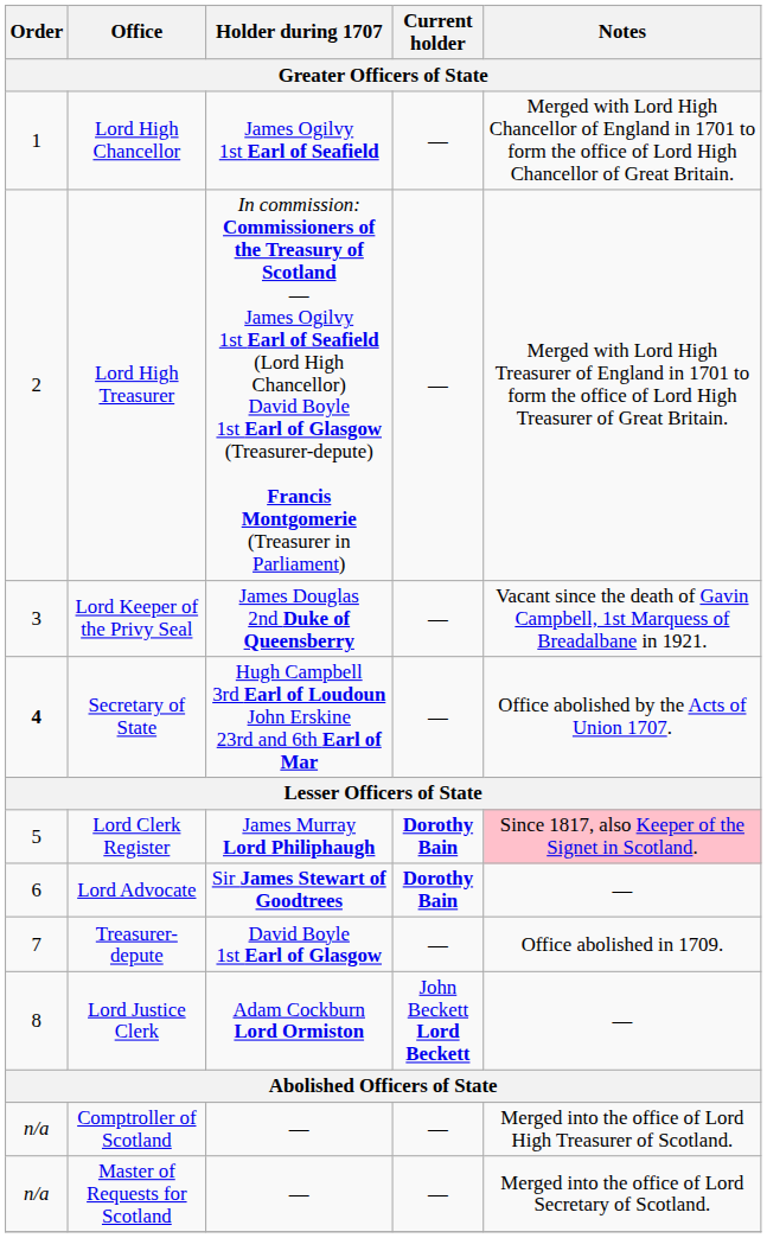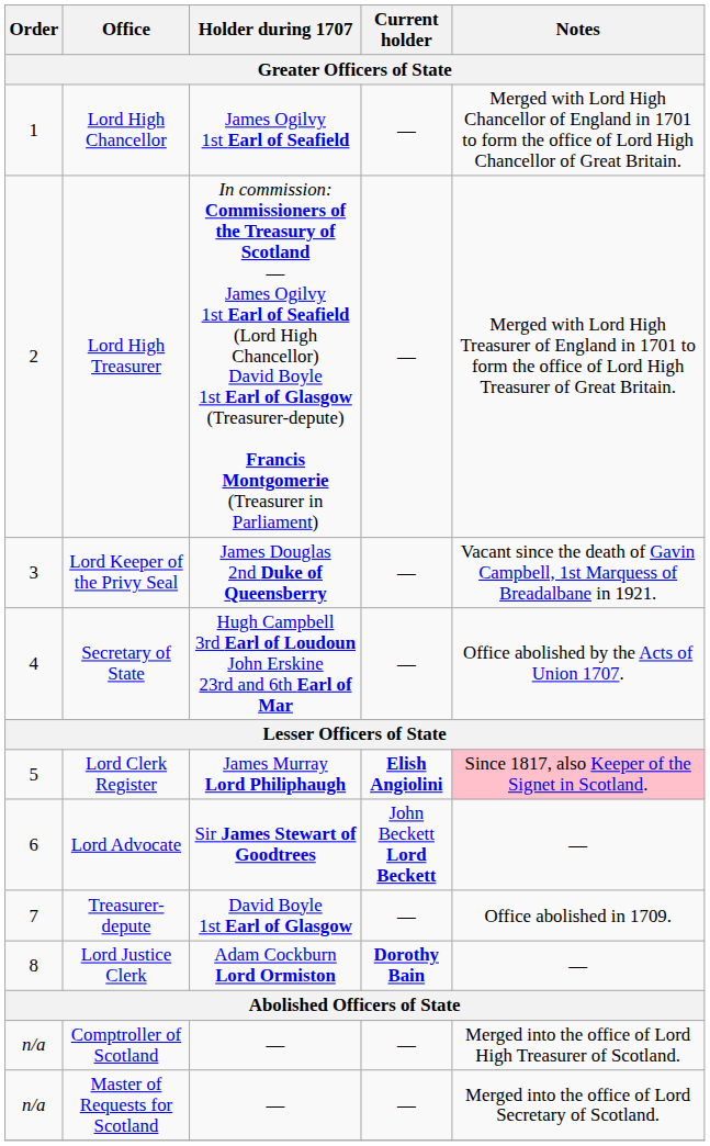 <table class="wikitable" style="text-align:center">
 <tr>
 <th>Order</th>
 <th>Office</th>
 <th>Holder during 1707</th>
 <th>Current holder</th>
 <th>Notes</th>
 </tr>
 <tr>
 <th colspan="5">Greater Officers of State</th>
 </tr>
 <tr>
 <td>1</td>
 <td><a href='#'>Lord High Chancellor</a></td>
 <td><a href='#'>James Ogilvy<br>1st <strong>Earl of Seafield</strong></a></td>
 <td>—</td>
 <td>Merged with Lord High Chancellor of England in 1701 to form the office of Lord High Chancellor of Great Britain.</td>
 </tr>
 <tr>
 <td>2</td>
 <td><a href='#'>Lord High Treasurer</a><br></td>
 <td><em>In commission:</em><br><a href='#'><strong>Commissioners of the Treasury of Scotland</strong></a><br>—<br><a href='#'>James Ogilvy<br>1st <strong>Earl of Seafield</strong></a><br>(Lord High Chancellor)<br><a href='#'>David Boyle<br>1st <strong>Earl of Glasgow</strong></a><br>(Treasurer-depute)<br><a href='#'><br><strong>Francis Montgomerie</strong></a><br>(Treasurer in <a href='#'>Parliament</a>)</td>
 <td>—</td>
 <td>Merged with Lord High Treasurer of England in 1701 to form the office of Lord High Treasurer of Great Britain.</td>
 </tr>
 <tr>
 <td>3</td>
 <td><a href='#'>Lord Keeper of the Privy Seal</a></td>
 <td><a href='#'>James Douglas<br>2nd <strong>Duke of Queensberry</strong></a></td>
 <td>—</td>
 <td>Vacant since the death of <a href='#'>Gavin Campbell, 1st Marquess of Breadalbane</a> in 1921.</td>
 </tr>
 <tr>
-<td><strong>4</strong></td>
+<td>4</td>
 <td><a href='#'>Secretary of State</a></td>
 <td><a href='#'>Hugh Campbell<br>3rd <strong>Earl of Loudoun</strong></a><br><a href='#'>John Erskine<br>23rd and 6th <strong>Earl of Mar</strong></a></td>
 <td>—</td>
 <td>Office abolished by the <a href='#'>Acts of Union 1707</a>.</td>
 </tr>
 <tr>
 <th colspan="5">Lesser Officers of State</th>
 </tr>
 <tr>
 <td>5</td>
 <td><a href='#'>Lord Clerk Register</a></td>
 <td><a href='#'>James Murray<br> <strong>Lord Philiphaugh</strong></a></td>
-<td><strong><a href='#'>Dorothy Bain</a></strong></td>
+<td><strong><a href='#'>Elish Angiolini</a></strong></td>
 <td style="background: pink;">Since 1817, also <a href='#'>Keeper of the Signet in Scotland</a>.</td>
 </tr>
 <tr>
 <td>6</td>
 <td><a href='#'>Lord Advocate</a><br></td>
 <td><a href='#'>Sir <strong>James Stewart of Goodtrees</strong></a></td>
-<td><strong><a href='#'>Dorothy Bain</a></strong></td>
+<td><a href='#'>John Beckett<br><strong>Lord Beckett</strong></a></td>
 <td>—</td>
 </tr>
 <tr>
 <td>7</td>
 <td><a href='#'>Treasurer-depute</a></td>
 <td><a href='#'>David Boyle<br>1st <strong>Earl of Glasgow</strong></a></td>
 <td>—</td>
 <td>Office abolished in 1709.</td>
 </tr>
 <tr>
 <td>8</td>
 <td><a href='#'>Lord Justice Clerk</a></td>
 <td><a href='#'>Adam Cockburn<br><strong>Lord Ormiston</strong></a></td>
-<td><a href='#'>John Beckett<br><strong>Lord Beckett</strong></a></td>
+<td><strong><a href='#'>Dorothy Bain</a></strong></td>
 <td>—</td>
 </tr>
 <tr>
 <th colspan="5">Abolished Officers of State</th>
 </tr>
 <tr>
 <td><em>n/a</em></td>
 <td><a href='#'>Comptroller of Scotland</a></td>
 <td>—</td>
 <td>—</td>
 <td>Merged into the office of Lord High Treasurer of Scotland.</td>
 </tr>
 <tr>
 <td><em>n/a</em></td>
 <td><a href='#'>Master of Requests for Scotland</a></td>
 <td>—</td>
 <td>—</td>
 <td>Merged into the office of Lord Secretary of Scotland.</td>
 </tr>
 <tr>
 </tr>
 </table>
